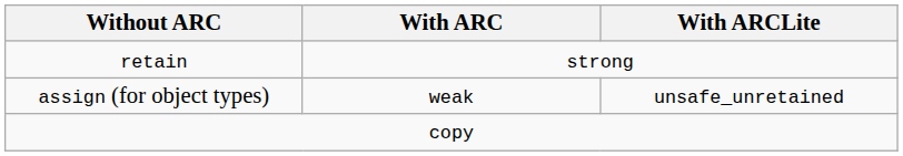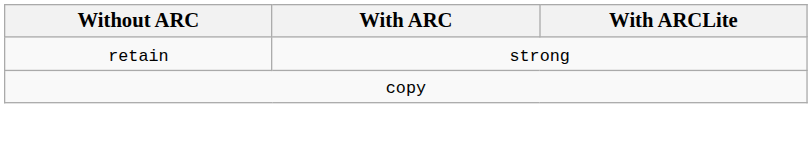 <table class="wikitable" style="text-align: center;">
 <tr>
 <th scope="col" width="200">Without ARC</th>
 <th scope="col" width="200">With ARC</th>
 <th scope="col" width="200">With ARCLite </th>
 </tr>
 <tr>
 <td><code>retain</code></td>
 <td colspan="2"><code>strong</code></td>
 </tr>
 <tr>
-<td><code>assign</code> (for object types)</td>
-<td><code>weak</code></td>
-<td><code>unsafe_unretained</code></td>
-</tr>
-<tr>
 <td colspan="3"><code>copy</code></td>
 </tr>
 </table>
